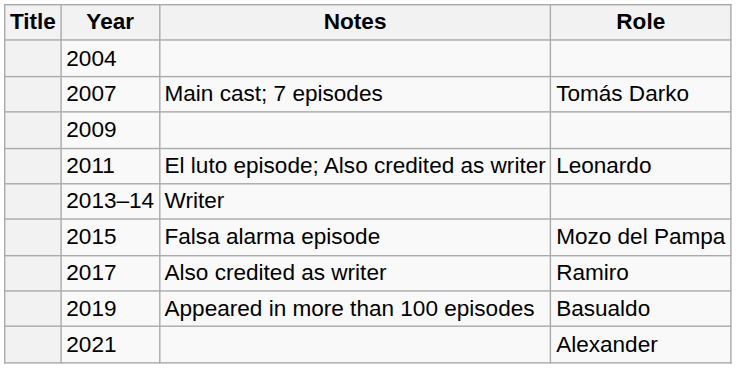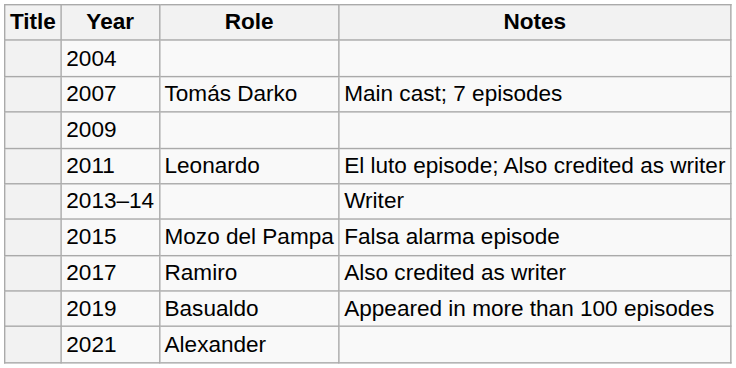 <table class="wikitable plainrowheaders sortable">
 <tr>
 <th scope="col">Title</th>
 <th scope="col">Year</th>
+<th scope="col">Role</th>
 <th scope="col" class="unsortable">Notes</th>
-<th scope="col">Role</th>
 </tr>
 <tr>
 <th scope="row"></th>
 <td>2004</td>
 <td></td>
 <td></td>
 </tr>
 <tr>
 <th scope="row"></th>
 <td>2007</td>
+<td>Tomás Darko</td>
 <td>Main cast; 7 episodes</td>
-<td>Tomás Darko</td>
 </tr>
 <tr>
 <th scope="row"></th>
 <td>2009</td>
 <td></td>
 <td></td>
 </tr>
 <tr>
 <th scope="row"></th>
 <td>2011</td>
+<td>Leonardo</td>
 <td>El luto episode; Also credited as writer</td>
-<td>Leonardo</td>
 </tr>
 <tr>
 <th scope="row"></th>
 <td>2013–14</td>
+<td></td>
 <td>Writer</td>
-<td></td>
 </tr>
 <tr>
 <th scope="row"></th>
 <td>2015</td>
+<td>Mozo del Pampa</td>
 <td>Falsa alarma episode</td>
-<td>Mozo del Pampa</td>
 </tr>
 <tr>
 <th scope="row"></th>
 <td>2017</td>
+<td>Ramiro</td>
 <td>Also credited as writer</td>
-<td>Ramiro</td>
 </tr>
 <tr>
 <th scope="row"></th>
 <td>2019</td>
+<td>Basualdo</td>
 <td>Appeared in more than 100 episodes</td>
-<td>Basualdo</td>
 </tr>
 <tr>
 <th scope="row"></th>
 <td>2021</td>
+<td>Alexander</td>
 <td></td>
-<td>Alexander</td>
 </tr>
 </table>
